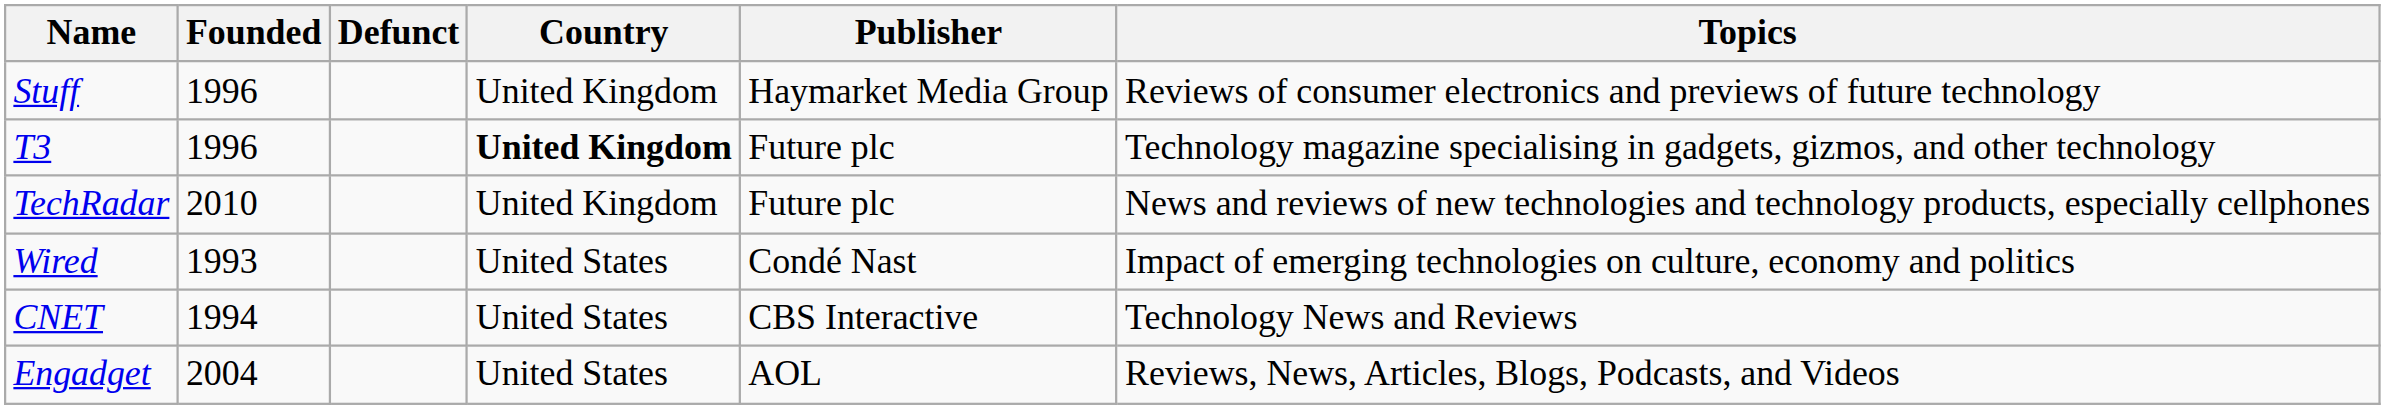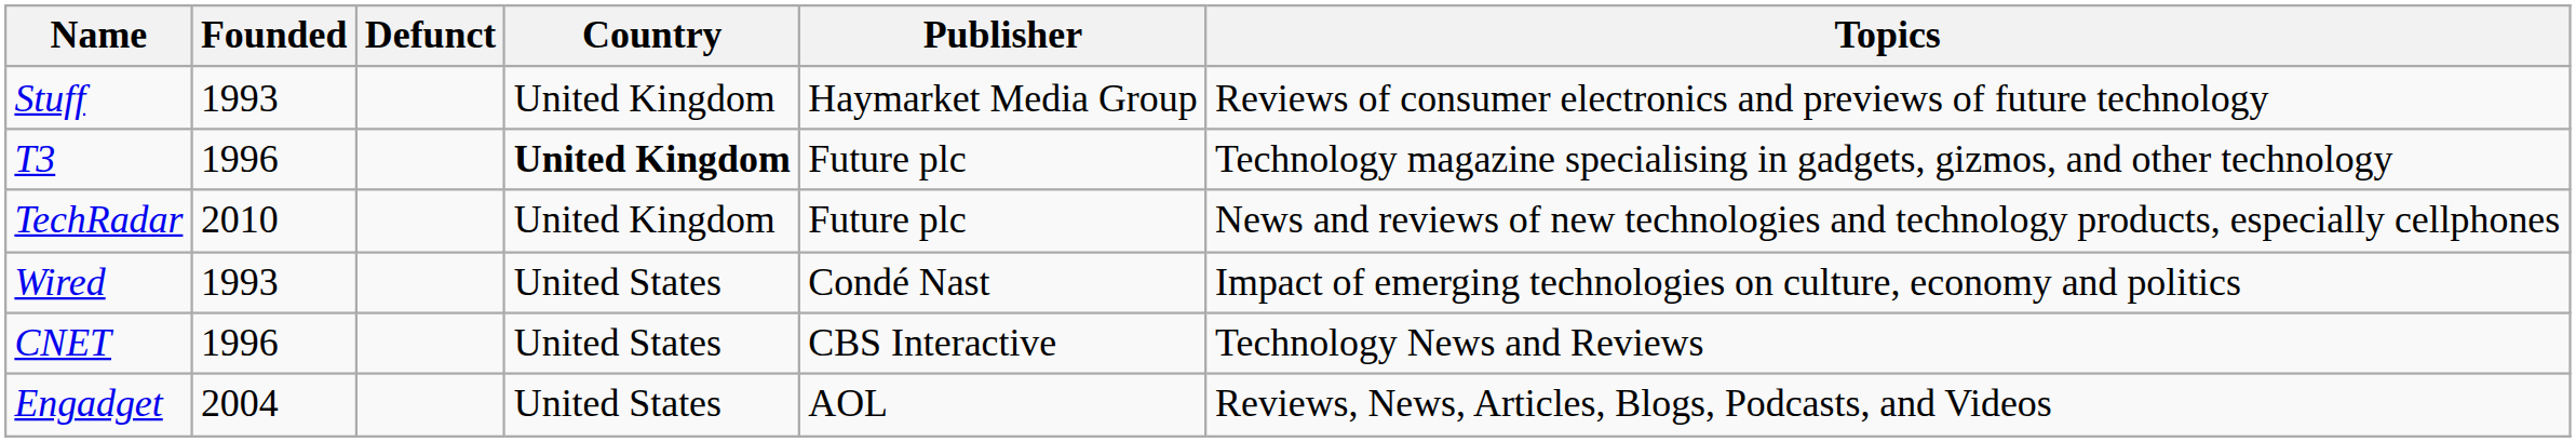 <table class="wikitable sortable" border="1" bgcolor="white">
 <tr>
 <th>Name</th>
 <th>Founded</th>
 <th>Defunct</th>
 <th>Country</th>
 <th>Publisher</th>
 <th>Topics</th>
 </tr>
 <tr>
 <td><em><a href='#'>Stuff</a></em></td>
-<td>1996</td>
+<td>1993</td>
 <td></td>
 <td>United Kingdom</td>
 <td>Haymarket Media Group</td>
 <td>Reviews of consumer electronics and previews of future technology</td>
 </tr>
 <tr>
 <td><em><a href='#'>T3</a></em></td>
 <td>1996</td>
 <td></td>
 <td><strong>United Kingdom</strong></td>
 <td>Future plc</td>
 <td>Technology magazine specialising in gadgets, gizmos, and other technology</td>
 </tr>
 <tr>
 <td><em><a href='#'>TechRadar</a></em></td>
 <td>2010</td>
 <td></td>
 <td>United Kingdom</td>
 <td>Future plc</td>
 <td>News and reviews of new technologies and technology products, especially cellphones</td>
 </tr>
 <tr>
 <td><em><a href='#'>Wired</a></em></td>
 <td>1993</td>
 <td></td>
 <td>United States</td>
 <td>Condé Nast</td>
 <td>Impact of emerging technologies on culture, economy and politics</td>
 </tr>
 <tr>
 <td><em><a href='#'>CNET</a></em></td>
-<td>1994</td>
+<td>1996</td>
 <td></td>
 <td>United States</td>
 <td>CBS Interactive</td>
 <td>Technology News and Reviews</td>
 </tr>
 <tr>
 <td><em><a href='#'>Engadget</a></em></td>
 <td>2004</td>
 <td></td>
 <td>United States</td>
 <td>AOL</td>
 <td>Reviews, News, Articles, Blogs, Podcasts, and Videos</td>
 </tr>
 </table>
